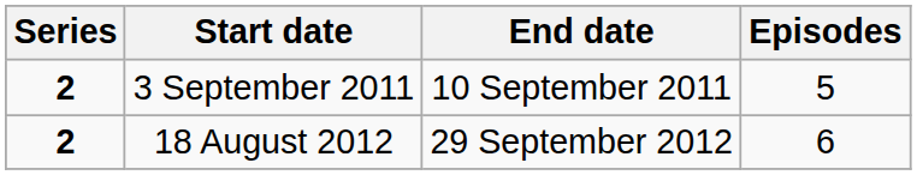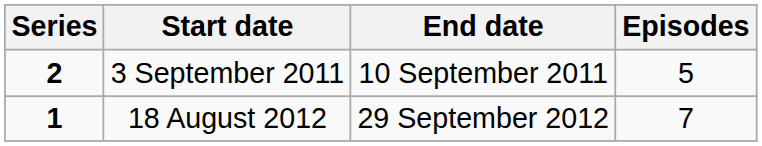 <table class="wikitable" style="text-align:center;">
 <tr>
 <th>Series</th>
 <th>Start date</th>
 <th>End date</th>
 <th>Episodes</th>
 </tr>
 <tr>
 <td><strong>2</strong></td>
 <td>3 September 2011</td>
 <td>10 September 2011</td>
 <td>5</td>
 </tr>
 <tr>
-<td><strong>2</strong></td>
+<td><strong>1</strong></td>
 <td>18 August 2012</td>
 <td>29 September 2012</td>
-<td>6</td>
+<td>7</td>
 </tr>
 </table>
